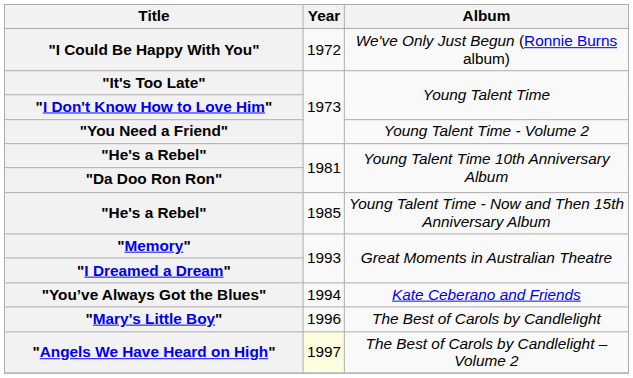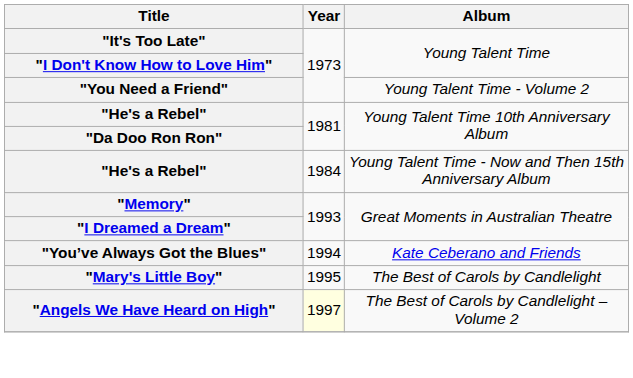 <table class="wikitable plainrowheaders" style="text-align:center;" border="1">
 <tr>
 <th scope="col" style="width:19em;">Title</th>
 <th scope="col" style="width:1em;">Year</th>
 <th scope="col" style="width:18em;">Album</th>
-</tr>
-<tr>
-<th scope="row">"I Could Be Happy With You"</th>
-<td rowspan="1">1972</td>
-<td rowspan="1"><em>We've Only Just Begun</em> (<a href='#'>Ronnie Burns</a> album)</td>
 </tr>
 <tr>
 <th scope="row">"It's Too Late"</th>
 <td rowspan="3">1973</td>
 <td rowspan="2"><em>Young Talent Time</em></td>
 </tr>
 <tr>
 <th scope="row">"<a href='#'>I Don't Know How to Love Him</a>"</th>
 </tr>
 <tr>
 <th scope="row">"You Need a Friend"</th>
 <td rowspan="1"><em>Young Talent Time - Volume 2</em></td>
 </tr>
 <tr>
 <th scope="row">"He's a Rebel"</th>
 <td rowspan="2">1981</td>
 <td rowspan="2"><em>Young Talent Time 10th Anniversary Album</em></td>
 </tr>
 <tr>
 <th scope="row">"Da Doo Ron Ron"</th>
 </tr>
 <tr>
 <th scope="row">"He's a Rebel"</th>
-<td rowspan="1">1985</td>
+<td rowspan="1">1984</td>
 <td rowspan="1"><em>Young Talent Time -  Now and Then 15th Anniversary Album</em></td>
 </tr>
 <tr>
 <th scope="row">"<a href='#'>Memory</a>"</th>
 <td rowspan="2">1993</td>
 <td rowspan="2"><em>Great Moments in Australian Theatre</em></td>
 </tr>
 <tr>
 <th scope="row">"<a href='#'>I Dreamed a Dream</a>"</th>
 </tr>
 <tr>
 <th scope="row">"You’ve Always Got the Blues"</th>
 <td rowspan="1">1994</td>
 <td rowspan="1"><em><a href='#'>Kate Ceberano and Friends</a></em></td>
 </tr>
 <tr>
 <th scope="row">"<a href='#'>Mary's Little Boy</a>"</th>
-<td rowspan="1">1996</td>
+<td rowspan="1">1995</td>
 <td rowspan="1"><em> The Best of Carols by Candlelight</em></td>
 </tr>
 <tr>
 <th scope="row">"<a href='#'>Angels We Have Heard on High</a>"</th>
 <td rowspan="1" style="background: lightyellow;">1997</td>
 <td rowspan="1"><em> The Best of Carols by Candlelight – Volume 2</em></td>
 </tr>
 <tr>
 </tr>
 </table>
